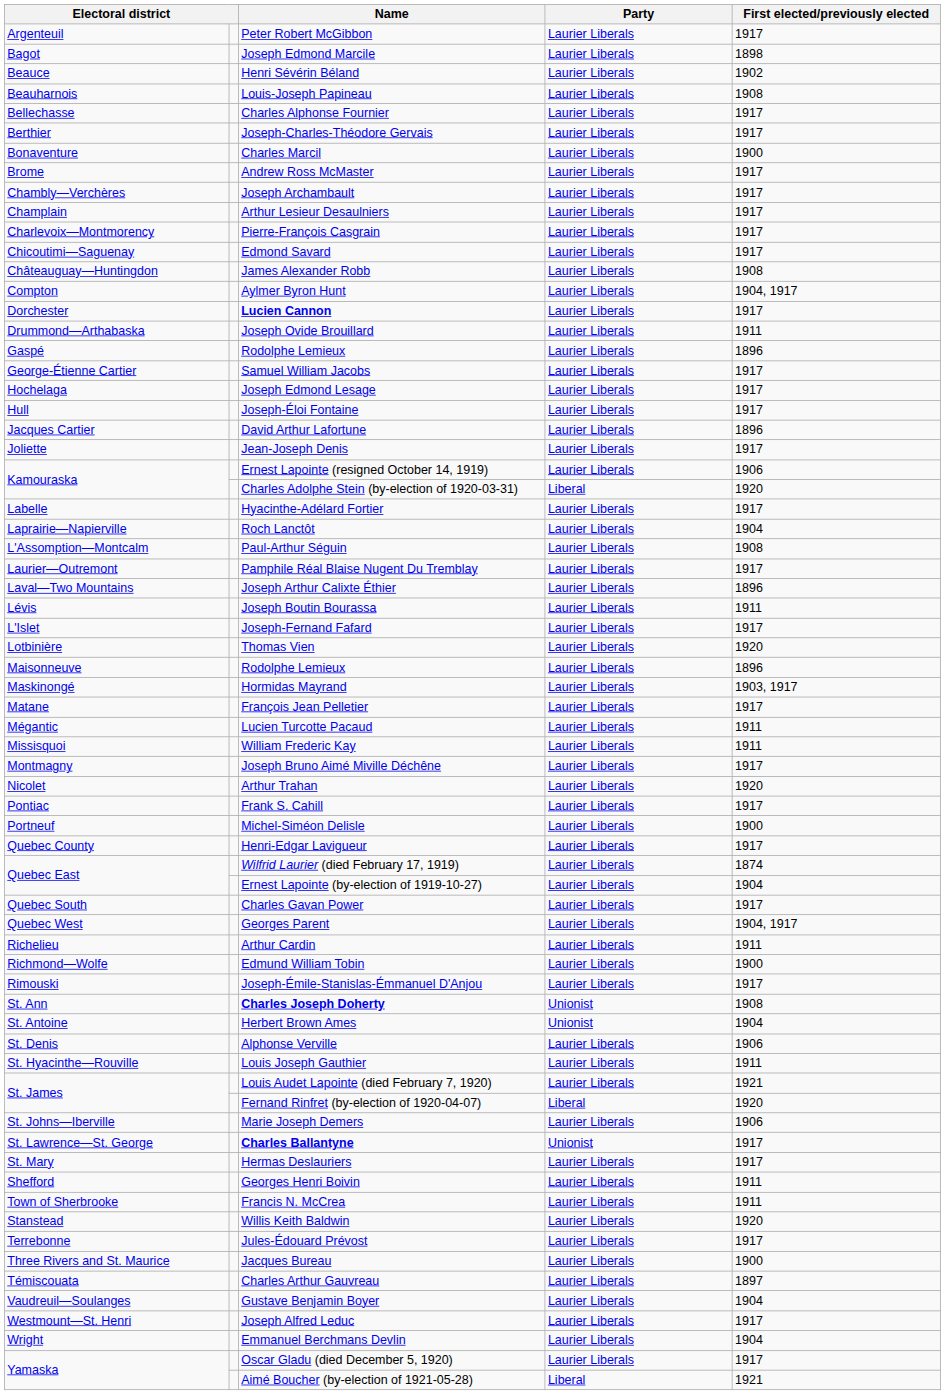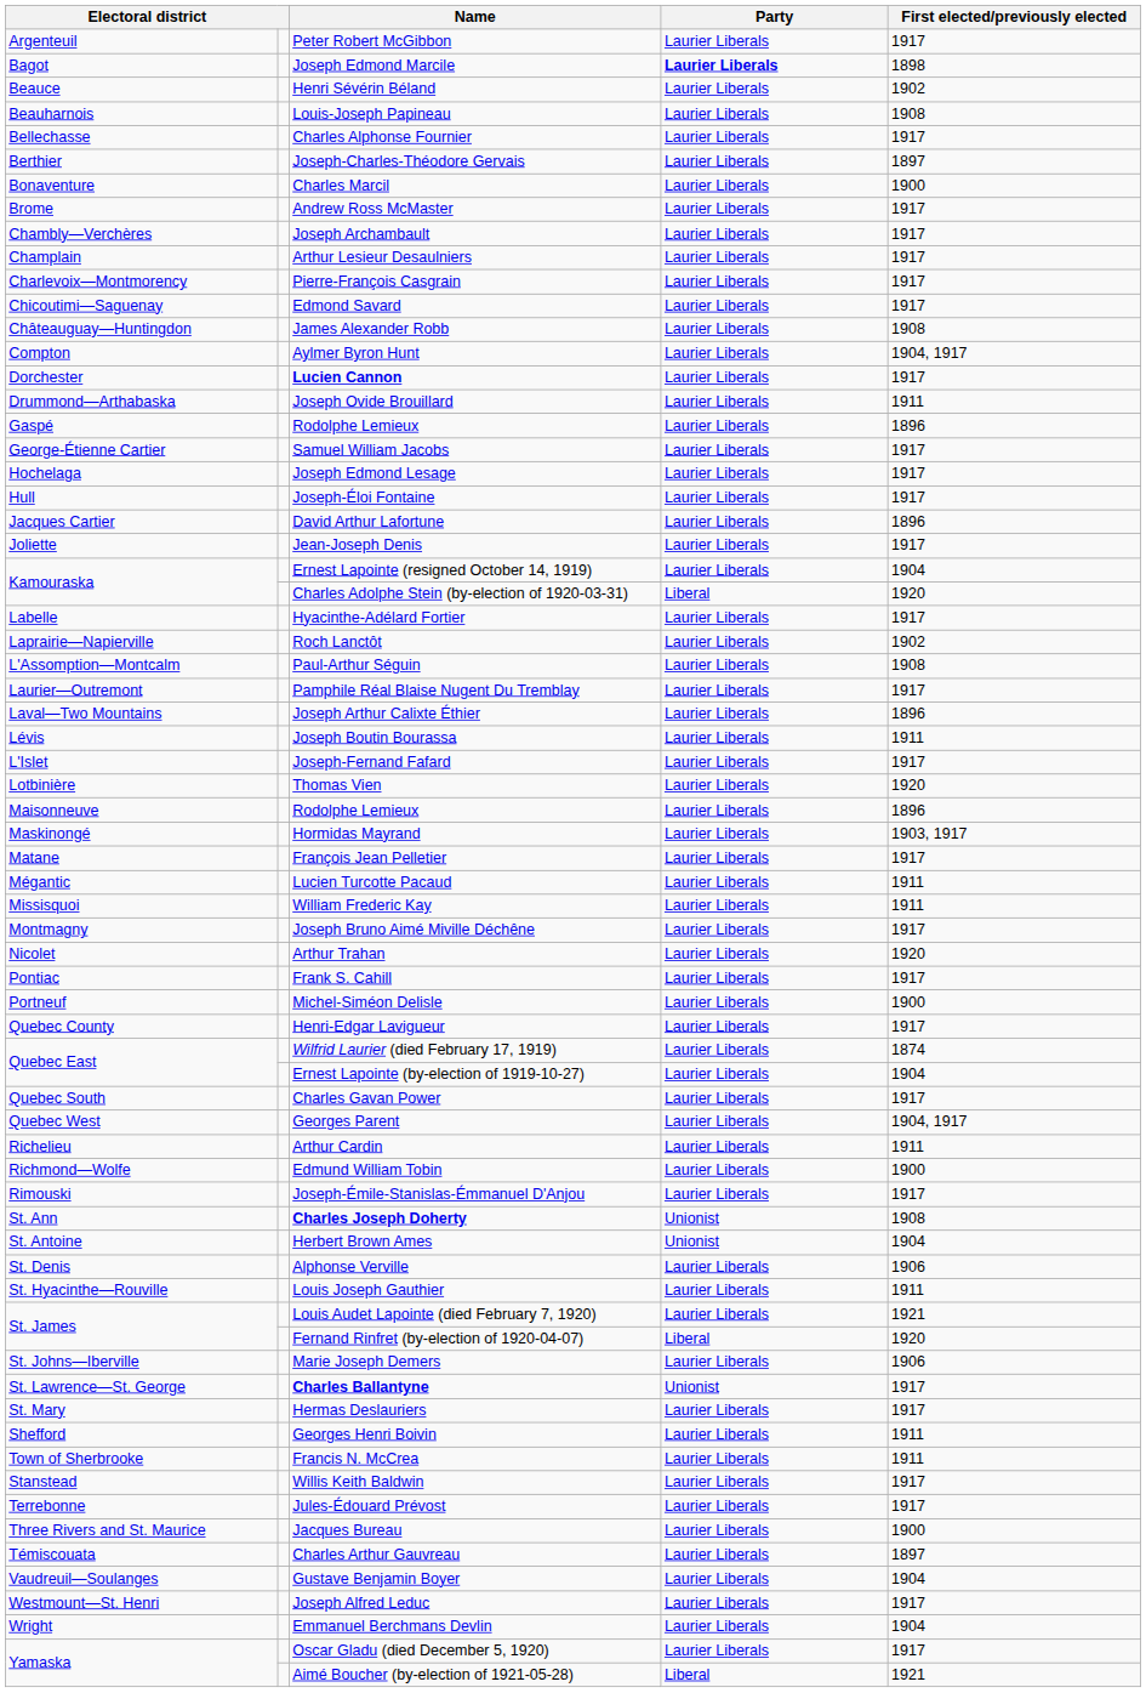 <table class="wikitable" width=95%>
 <tr>
 <th colspan=2 width=25%>Electoral district</th>
 <th>Name</th>
 <th width=20%>Party</th>
 <th>First elected/previously elected</th>
 </tr>
 <tr>
 <td width=24%><a href='#'>Argenteuil</a></td>
 <td></td>
 <td><a href='#'>Peter Robert McGibbon</a></td>
 <td><a href='#'>Laurier Liberals</a></td>
 <td>1917</td>
 </tr>
 <tr>
 <td><a href='#'>Bagot</a></td>
 <td></td>
 <td><a href='#'>Joseph Edmond Marcile</a></td>
-<td><a href='#'>Laurier Liberals</a></td>
+<td><strong><a href='#'>Laurier Liberals</a></strong></td>
 <td>1898</td>
 </tr>
 <tr>
 <td><a href='#'>Beauce</a></td>
 <td></td>
 <td><a href='#'>Henri Sévérin Béland</a></td>
 <td><a href='#'>Laurier Liberals</a></td>
 <td>1902</td>
 </tr>
 <tr>
 <td><a href='#'>Beauharnois</a></td>
 <td></td>
 <td><a href='#'>Louis-Joseph Papineau</a></td>
 <td><a href='#'>Laurier Liberals</a></td>
 <td>1908</td>
 </tr>
 <tr>
 <td><a href='#'>Bellechasse</a></td>
 <td></td>
 <td><a href='#'>Charles Alphonse Fournier</a></td>
 <td><a href='#'>Laurier Liberals</a></td>
 <td>1917</td>
 </tr>
 <tr>
 <td><a href='#'>Berthier</a></td>
 <td></td>
 <td><a href='#'>Joseph-Charles-Théodore Gervais</a></td>
 <td><a href='#'>Laurier Liberals</a></td>
-<td>1917</td>
+<td>1897</td>
 </tr>
 <tr>
 <td><a href='#'>Bonaventure</a></td>
 <td></td>
 <td><a href='#'>Charles Marcil</a></td>
 <td><a href='#'>Laurier Liberals</a></td>
 <td>1900</td>
 </tr>
 <tr>
 <td><a href='#'>Brome</a></td>
 <td></td>
 <td><a href='#'>Andrew Ross McMaster</a></td>
 <td><a href='#'>Laurier Liberals</a></td>
 <td>1917</td>
 </tr>
 <tr>
 <td><a href='#'>Chambly—Verchères</a></td>
 <td></td>
 <td><a href='#'>Joseph Archambault</a></td>
 <td><a href='#'>Laurier Liberals</a></td>
 <td>1917</td>
 </tr>
 <tr>
 <td><a href='#'>Champlain</a></td>
 <td></td>
 <td><a href='#'>Arthur Lesieur Desaulniers</a></td>
 <td><a href='#'>Laurier Liberals</a></td>
 <td>1917</td>
 </tr>
 <tr>
 <td><a href='#'>Charlevoix—Montmorency</a></td>
 <td></td>
 <td><a href='#'>Pierre-François Casgrain</a></td>
 <td><a href='#'>Laurier Liberals</a></td>
 <td>1917</td>
 </tr>
 <tr>
 <td><a href='#'>Chicoutimi—Saguenay</a></td>
 <td></td>
 <td><a href='#'>Edmond Savard</a></td>
 <td><a href='#'>Laurier Liberals</a></td>
 <td>1917</td>
 </tr>
 <tr>
 <td><a href='#'>Châteauguay—Huntingdon</a></td>
 <td></td>
 <td><a href='#'>James Alexander Robb</a></td>
 <td><a href='#'>Laurier Liberals</a></td>
 <td>1908</td>
 </tr>
 <tr>
 <td><a href='#'>Compton</a></td>
 <td></td>
 <td><a href='#'>Aylmer Byron Hunt</a></td>
 <td><a href='#'>Laurier Liberals</a></td>
 <td>1904, 1917</td>
 </tr>
 <tr>
 <td><a href='#'>Dorchester</a></td>
 <td></td>
 <td><strong><a href='#'>Lucien Cannon</a></strong></td>
 <td><a href='#'>Laurier Liberals</a></td>
 <td>1917</td>
 </tr>
 <tr>
 <td><a href='#'>Drummond—Arthabaska</a></td>
 <td></td>
 <td><a href='#'>Joseph Ovide Brouillard</a></td>
 <td><a href='#'>Laurier Liberals</a></td>
 <td>1911</td>
 </tr>
 <tr>
 <td><a href='#'>Gaspé</a></td>
 <td></td>
 <td><a href='#'>Rodolphe Lemieux</a></td>
 <td><a href='#'>Laurier Liberals</a></td>
 <td>1896</td>
 </tr>
 <tr>
 <td><a href='#'>George-Étienne Cartier</a></td>
 <td></td>
 <td><a href='#'>Samuel William Jacobs</a></td>
 <td><a href='#'>Laurier Liberals</a></td>
 <td>1917</td>
 </tr>
 <tr>
 <td><a href='#'>Hochelaga</a></td>
 <td></td>
 <td><a href='#'>Joseph Edmond Lesage</a></td>
 <td><a href='#'>Laurier Liberals</a></td>
 <td>1917</td>
 </tr>
 <tr>
 <td><a href='#'>Hull</a></td>
 <td></td>
 <td><a href='#'>Joseph-Éloi Fontaine</a></td>
 <td><a href='#'>Laurier Liberals</a></td>
 <td>1917</td>
 </tr>
 <tr>
 <td><a href='#'>Jacques Cartier</a></td>
 <td></td>
 <td><a href='#'>David Arthur Lafortune</a></td>
 <td><a href='#'>Laurier Liberals</a></td>
 <td>1896</td>
 </tr>
 <tr>
 <td><a href='#'>Joliette</a></td>
 <td></td>
 <td><a href='#'>Jean-Joseph Denis</a></td>
 <td><a href='#'>Laurier Liberals</a></td>
 <td>1917</td>
 </tr>
 <tr>
 <td rowspan=2><a href='#'>Kamouraska</a></td>
 <td></td>
 <td><a href='#'>Ernest Lapointe</a> (resigned October 14, 1919)</td>
 <td><a href='#'>Laurier Liberals</a></td>
-<td>1906</td>
+<td>1904</td>
 </tr>
 <tr>
 <td></td>
 <td><a href='#'>Charles Adolphe Stein</a> (by-election of 1920-03-31)</td>
 <td><a href='#'>Liberal</a></td>
 <td>1920</td>
 </tr>
 <tr>
 <td><a href='#'>Labelle</a></td>
 <td></td>
 <td><a href='#'>Hyacinthe-Adélard Fortier</a></td>
 <td><a href='#'>Laurier Liberals</a></td>
 <td>1917</td>
 </tr>
 <tr>
 <td><a href='#'>Laprairie—Napierville</a></td>
 <td></td>
 <td><a href='#'>Roch Lanctôt</a></td>
 <td><a href='#'>Laurier Liberals</a></td>
-<td>1904</td>
+<td>1902</td>
 </tr>
 <tr>
 <td><a href='#'>L'Assomption—Montcalm</a></td>
 <td></td>
 <td><a href='#'>Paul-Arthur Séguin</a></td>
 <td><a href='#'>Laurier Liberals</a></td>
 <td>1908</td>
 </tr>
 <tr>
 <td><a href='#'>Laurier—Outremont</a></td>
 <td></td>
 <td><a href='#'>Pamphile Réal Blaise Nugent Du Tremblay</a></td>
 <td><a href='#'>Laurier Liberals</a></td>
 <td>1917</td>
 </tr>
 <tr>
 <td><a href='#'>Laval—Two Mountains</a></td>
 <td></td>
 <td><a href='#'>Joseph Arthur Calixte Éthier</a></td>
 <td><a href='#'>Laurier Liberals</a></td>
 <td>1896</td>
 </tr>
 <tr>
 <td><a href='#'>Lévis</a></td>
 <td></td>
 <td><a href='#'>Joseph Boutin Bourassa</a></td>
 <td><a href='#'>Laurier Liberals</a></td>
 <td>1911</td>
 </tr>
 <tr>
 <td><a href='#'>L'Islet</a></td>
 <td></td>
 <td><a href='#'>Joseph-Fernand Fafard</a></td>
 <td><a href='#'>Laurier Liberals</a></td>
 <td>1917</td>
 </tr>
 <tr>
 <td><a href='#'>Lotbinière</a></td>
 <td></td>
 <td><a href='#'>Thomas Vien</a></td>
 <td><a href='#'>Laurier Liberals</a></td>
 <td>1920</td>
 </tr>
 <tr>
 <td><a href='#'>Maisonneuve</a></td>
 <td></td>
 <td><a href='#'>Rodolphe Lemieux</a></td>
 <td><a href='#'>Laurier Liberals</a></td>
 <td>1896</td>
 </tr>
 <tr>
 <td><a href='#'>Maskinongé</a></td>
 <td></td>
 <td><a href='#'>Hormidas Mayrand</a></td>
 <td><a href='#'>Laurier Liberals</a></td>
 <td>1903, 1917</td>
 </tr>
 <tr>
 <td><a href='#'>Matane</a></td>
 <td></td>
 <td><a href='#'>François Jean Pelletier</a></td>
 <td><a href='#'>Laurier Liberals</a></td>
 <td>1917</td>
 </tr>
 <tr>
 <td><a href='#'>Mégantic</a></td>
 <td></td>
 <td><a href='#'>Lucien Turcotte Pacaud</a></td>
 <td><a href='#'>Laurier Liberals</a></td>
 <td>1911</td>
 </tr>
 <tr>
 <td><a href='#'>Missisquoi</a></td>
 <td></td>
 <td><a href='#'>William Frederic Kay</a></td>
 <td><a href='#'>Laurier Liberals</a></td>
 <td>1911</td>
 </tr>
 <tr>
 <td><a href='#'>Montmagny</a></td>
 <td></td>
 <td><a href='#'>Joseph Bruno Aimé Miville Déchêne</a></td>
 <td><a href='#'>Laurier Liberals</a></td>
 <td>1917</td>
 </tr>
 <tr>
 <td><a href='#'>Nicolet</a></td>
 <td></td>
 <td><a href='#'>Arthur Trahan</a></td>
 <td><a href='#'>Laurier Liberals</a></td>
 <td>1920</td>
 </tr>
 <tr>
 <td><a href='#'>Pontiac</a></td>
 <td></td>
 <td><a href='#'>Frank S. Cahill</a></td>
 <td><a href='#'>Laurier Liberals</a></td>
 <td>1917</td>
 </tr>
 <tr>
 <td><a href='#'>Portneuf</a></td>
 <td></td>
 <td><a href='#'>Michel-Siméon Delisle</a></td>
 <td><a href='#'>Laurier Liberals</a></td>
 <td>1900</td>
 </tr>
 <tr>
 <td><a href='#'>Quebec County</a></td>
 <td></td>
 <td><a href='#'>Henri-Edgar Lavigueur</a></td>
 <td><a href='#'>Laurier Liberals</a></td>
 <td>1917</td>
 </tr>
 <tr>
 <td rowspan=2><a href='#'>Quebec East</a></td>
 <td></td>
 <td><em><a href='#'>Wilfrid Laurier</a></em> (died February 17, 1919)</td>
 <td><a href='#'>Laurier Liberals</a></td>
 <td>1874</td>
 </tr>
 <tr>
 <td></td>
 <td><a href='#'>Ernest Lapointe</a> (by-election of 1919-10-27)</td>
 <td><a href='#'>Laurier Liberals</a></td>
 <td>1904</td>
 </tr>
 <tr>
 <td><a href='#'>Quebec South</a></td>
 <td></td>
 <td><a href='#'>Charles Gavan Power</a></td>
 <td><a href='#'>Laurier Liberals</a></td>
 <td>1917</td>
 </tr>
 <tr>
 <td><a href='#'>Quebec West</a></td>
 <td></td>
 <td><a href='#'>Georges Parent</a></td>
 <td><a href='#'>Laurier Liberals</a></td>
 <td>1904, 1917</td>
 </tr>
 <tr>
 <td><a href='#'>Richelieu</a></td>
 <td></td>
 <td><a href='#'>Arthur Cardin</a></td>
 <td><a href='#'>Laurier Liberals</a></td>
 <td>1911</td>
 </tr>
 <tr>
 <td><a href='#'>Richmond—Wolfe</a></td>
 <td></td>
 <td><a href='#'>Edmund William Tobin</a></td>
 <td><a href='#'>Laurier Liberals</a></td>
 <td>1900</td>
 </tr>
 <tr>
 <td><a href='#'>Rimouski</a></td>
 <td></td>
 <td><a href='#'>Joseph-Émile-Stanislas-Émmanuel D'Anjou</a></td>
 <td><a href='#'>Laurier Liberals</a></td>
 <td>1917</td>
 </tr>
 <tr>
 <td><a href='#'>St. Ann</a></td>
 <td></td>
 <td><strong><a href='#'>Charles Joseph Doherty</a></strong></td>
 <td><a href='#'>Unionist</a></td>
 <td>1908</td>
 </tr>
 <tr>
 <td><a href='#'>St. Antoine</a></td>
 <td></td>
 <td><a href='#'>Herbert Brown Ames</a></td>
 <td><a href='#'>Unionist</a></td>
 <td>1904</td>
 </tr>
 <tr>
 <td><a href='#'>St. Denis</a></td>
 <td></td>
 <td><a href='#'>Alphonse Verville</a></td>
 <td><a href='#'>Laurier Liberals</a></td>
 <td>1906</td>
 </tr>
 <tr>
 <td><a href='#'>St. Hyacinthe—Rouville</a></td>
 <td></td>
 <td><a href='#'>Louis Joseph Gauthier</a></td>
 <td><a href='#'>Laurier Liberals</a></td>
 <td>1911</td>
 </tr>
 <tr>
 <td rowspan=2><a href='#'>St. James</a></td>
 <td></td>
 <td><a href='#'>Louis Audet Lapointe</a> (died February 7, 1920)</td>
 <td><a href='#'>Laurier Liberals</a></td>
 <td>1921</td>
 </tr>
 <tr>
 <td></td>
 <td><a href='#'>Fernand Rinfret</a> (by-election of 1920-04-07)</td>
 <td><a href='#'>Liberal</a></td>
 <td>1920</td>
 </tr>
 <tr>
 <td><a href='#'>St. Johns—Iberville</a></td>
 <td></td>
 <td><a href='#'>Marie Joseph Demers</a></td>
 <td><a href='#'>Laurier Liberals</a></td>
 <td>1906</td>
 </tr>
 <tr>
 <td><a href='#'>St. Lawrence—St. George</a></td>
 <td></td>
 <td><strong><a href='#'>Charles Ballantyne</a></strong></td>
 <td><a href='#'>Unionist</a></td>
 <td>1917</td>
 </tr>
 <tr>
 <td><a href='#'>St. Mary</a></td>
 <td></td>
 <td><a href='#'>Hermas Deslauriers</a></td>
 <td><a href='#'>Laurier Liberals</a></td>
 <td>1917</td>
 </tr>
 <tr>
 <td><a href='#'>Shefford</a></td>
 <td></td>
 <td><a href='#'>Georges Henri Boivin</a></td>
 <td><a href='#'>Laurier Liberals</a></td>
 <td>1911</td>
 </tr>
 <tr>
 <td><a href='#'>Town of Sherbrooke</a></td>
 <td></td>
 <td><a href='#'>Francis N. McCrea</a></td>
 <td><a href='#'>Laurier Liberals</a></td>
 <td>1911</td>
 </tr>
 <tr>
 <td><a href='#'>Stanstead</a></td>
 <td></td>
 <td><a href='#'>Willis Keith Baldwin</a></td>
 <td><a href='#'>Laurier Liberals</a></td>
-<td>1920</td>
+<td>1917</td>
 </tr>
 <tr>
 <td><a href='#'>Terrebonne</a></td>
 <td></td>
 <td><a href='#'>Jules-Édouard Prévost</a></td>
 <td><a href='#'>Laurier Liberals</a></td>
 <td>1917</td>
 </tr>
 <tr>
 <td><a href='#'>Three Rivers and St. Maurice</a></td>
 <td></td>
 <td><a href='#'>Jacques Bureau</a></td>
 <td><a href='#'>Laurier Liberals</a></td>
 <td>1900</td>
 </tr>
 <tr>
 <td><a href='#'>Témiscouata</a></td>
 <td></td>
 <td><a href='#'>Charles Arthur Gauvreau</a></td>
 <td><a href='#'>Laurier Liberals</a></td>
 <td>1897</td>
 </tr>
 <tr>
 <td><a href='#'>Vaudreuil—Soulanges</a></td>
 <td></td>
 <td><a href='#'>Gustave Benjamin Boyer</a></td>
 <td><a href='#'>Laurier Liberals</a></td>
 <td>1904</td>
 </tr>
 <tr>
 <td><a href='#'>Westmount—St. Henri</a></td>
 <td></td>
 <td><a href='#'>Joseph Alfred Leduc</a></td>
 <td><a href='#'>Laurier Liberals</a></td>
 <td>1917</td>
 </tr>
 <tr>
 <td><a href='#'>Wright</a></td>
 <td></td>
 <td><a href='#'>Emmanuel Berchmans Devlin</a></td>
 <td><a href='#'>Laurier Liberals</a></td>
 <td>1904</td>
 </tr>
 <tr>
 <td rowspan=2><a href='#'>Yamaska</a></td>
 <td></td>
 <td><a href='#'>Oscar Gladu</a> (died December 5, 1920)</td>
 <td><a href='#'>Laurier Liberals</a></td>
 <td>1917</td>
 </tr>
 <tr>
 <td></td>
 <td><a href='#'>Aimé Boucher</a> (by-election of 1921-05-28)</td>
 <td><a href='#'>Liberal</a></td>
 <td>1921</td>
 </tr>
 </table>
